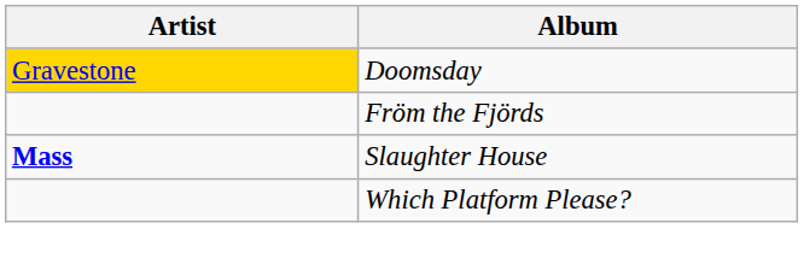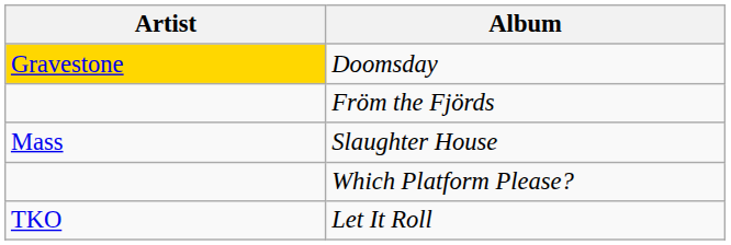 <table class="wikitable" border="1">
 <tr>
 <th width="200">Artist</th>
 <th width="250">Album</th>
 </tr>
 <tr>
 <td style="background: gold;"><a href='#'>Gravestone</a></td>
 <td><em>Doomsday</em></td>
 </tr>
 <tr>
 <td></td>
 <td><em>Fröm the Fjörds</em></td>
 </tr>
 <tr>
-<td><strong><a href='#'>Mass</a></strong></td>
+<td><a href='#'>Mass</a></td>
 <td><em>Slaughter House</em></td>
 </tr>
 <tr>
 <td></td>
 <td><em>Which Platform Please?</em></td>
 </tr>
+<tr>
+<td><a href='#'>TKO</a></td>
+<td><em>Let It Roll</em></td>
+</tr>
 </table>
